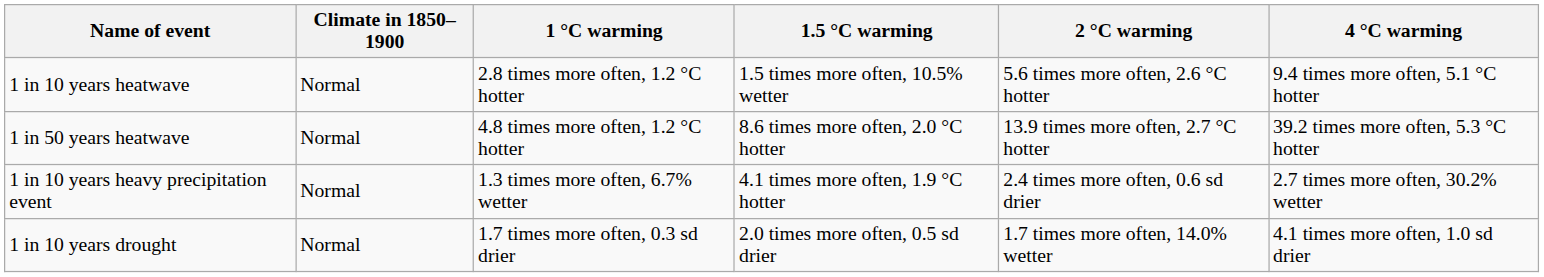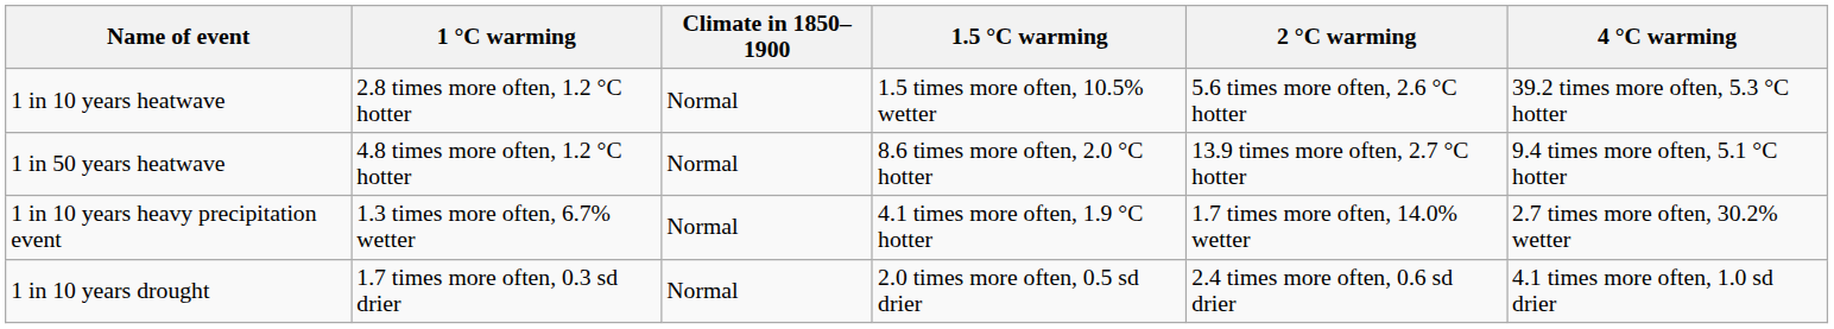 <table class="wikitable">
 <tr>
 <th>Name of event</th>
+<th>1 °C warming</th>
 <th>Climate in 1850–1900</th>
-<th>1 °C warming</th>
 <th>1.5 °C warming</th>
 <th>2 °C warming</th>
 <th>4 °C warming</th>
 </tr>
 <tr>
 <td>1 in 10 years heatwave</td>
+<td>2.8 times more often, 1.2 °C hotter</td>
 <td>Normal</td>
-<td>2.8 times more often, 1.2 °C hotter</td>
 <td>1.5 times more often, 10.5% wetter</td>
 <td>5.6 times more often, 2.6 °C hotter</td>
+<td>39.2 times more often, 5.3 °C hotter</td>
+</tr>
+<tr>
+<td>1 in 50 years heatwave</td>
+<td>4.8 times more often, 1.2 °C hotter</td>
+<td>Normal</td>
+<td>8.6 times more often, 2.0 °C hotter</td>
+<td>13.9 times more often, 2.7 °C hotter</td>
 <td>9.4 times more often, 5.1 °C hotter</td>
 </tr>
 <tr>
-<td>1 in 50 years heatwave</td>
+<td>1 in 10 years heavy precipitation event</td>
+<td>1.3 times more often, 6.7% wetter</td>
 <td>Normal</td>
-<td>4.8 times more often, 1.2 °C hotter</td>
-<td>8.6 times more often, 2.0 °C hotter</td>
-<td>13.9 times more often, 2.7 °C hotter</td>
-<td>39.2 times more often, 5.3 °C hotter</td>
-</tr>
-<tr>
-<td>1 in 10 years heavy precipitation event</td>
-<td>Normal</td>
-<td>1.3 times more often, 6.7% wetter</td>
 <td>4.1 times more often, 1.9 °C hotter</td>
-<td>2.4 times more often, 0.6 sd drier</td>
+<td>1.7 times more often, 14.0% wetter</td>
 <td>2.7 times more often, 30.2% wetter</td>
 </tr>
 <tr>
 <td>1 in 10 years drought</td>
+<td>1.7 times more often, 0.3 sd drier</td>
 <td>Normal</td>
-<td>1.7 times more often, 0.3 sd drier</td>
 <td>2.0 times more often, 0.5 sd drier</td>
-<td>1.7 times more often, 14.0% wetter</td>
+<td>2.4 times more often, 0.6 sd drier</td>
 <td>4.1 times more often, 1.0 sd drier</td>
 </tr>
 </table>
